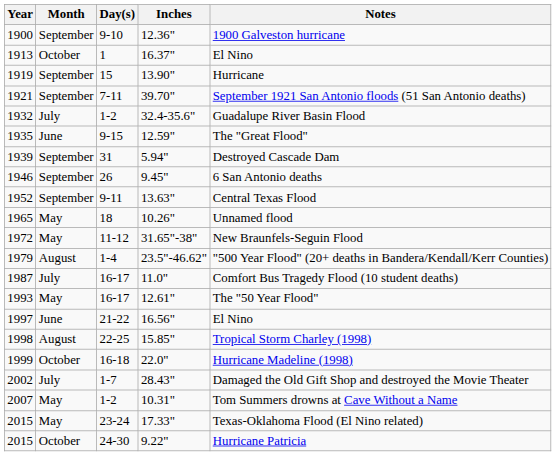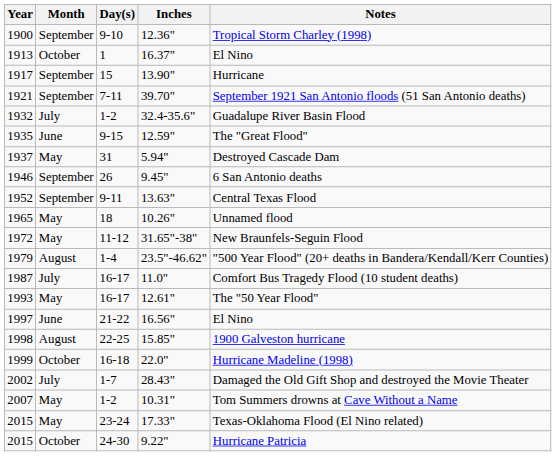 <table class="wikitable">
 <tr>
 <th>Year</th>
 <th>Month</th>
 <th>Day(s)</th>
 <th>Inches</th>
 <th>Notes</th>
 </tr>
 <tr>
 <td>1900</td>
 <td>September</td>
 <td>9-10</td>
 <td>12.36"</td>
-<td><a href='#'>1900 Galveston hurricane</a></td>
+<td><a href='#'>Tropical Storm Charley (1998)</a></td>
 </tr>
 <tr>
 <td>1913</td>
 <td>October</td>
 <td>1</td>
 <td>16.37"</td>
 <td>El Nino</td>
 </tr>
 <tr>
-<td>1919</td>
+<td>1917</td>
 <td>September</td>
 <td>15</td>
 <td>13.90"</td>
 <td>Hurricane</td>
 </tr>
 <tr>
 <td>1921</td>
 <td>September</td>
 <td>7-11</td>
 <td>39.70"</td>
 <td><a href='#'>September 1921 San Antonio floods</a> (51 San Antonio deaths)</td>
 </tr>
 <tr>
 <td>1932</td>
 <td>July</td>
 <td>1-2</td>
 <td>32.4-35.6"</td>
 <td>Guadalupe River Basin Flood</td>
 </tr>
 <tr>
 <td>1935</td>
 <td>June</td>
 <td>9-15</td>
 <td>12.59"</td>
 <td>The "Great Flood"</td>
 </tr>
 <tr>
-<td>1939</td>
-<td>September</td>
+<td>1937</td>
+<td>May</td>
 <td>31</td>
 <td>5.94"</td>
 <td>Destroyed Cascade Dam</td>
 </tr>
 <tr>
 <td>1946</td>
 <td>September</td>
 <td>26</td>
 <td>9.45"</td>
 <td>6 San Antonio deaths</td>
 </tr>
 <tr>
 <td>1952</td>
 <td>September</td>
 <td>9-11</td>
 <td>13.63"</td>
 <td>Central Texas Flood</td>
 </tr>
 <tr>
 <td>1965</td>
 <td>May</td>
 <td>18</td>
 <td>10.26"</td>
 <td>Unnamed flood</td>
 </tr>
 <tr>
 <td>1972</td>
 <td>May</td>
 <td>11-12</td>
 <td>31.65"-38"</td>
 <td>New Braunfels-Seguin Flood</td>
 </tr>
 <tr>
 <td>1979</td>
 <td>August</td>
 <td>1-4</td>
 <td>23.5"-46.62"</td>
 <td>"500 Year Flood" (20+ deaths in Bandera/Kendall/Kerr Counties)</td>
 </tr>
 <tr>
 <td>1987</td>
 <td>July</td>
 <td>16-17</td>
 <td>11.0"</td>
 <td>Comfort Bus Tragedy Flood (10 student deaths)</td>
 </tr>
 <tr>
 <td>1993</td>
 <td>May</td>
 <td>16-17</td>
 <td>12.61"</td>
 <td>The "50 Year Flood"</td>
 </tr>
 <tr>
 <td>1997</td>
 <td>June</td>
 <td>21-22</td>
 <td>16.56"</td>
 <td>El Nino</td>
 </tr>
 <tr>
 <td>1998</td>
 <td>August</td>
 <td>22-25</td>
 <td>15.85"</td>
-<td><a href='#'>Tropical Storm Charley (1998)</a></td>
+<td><a href='#'>1900 Galveston hurricane</a></td>
 </tr>
 <tr>
 <td>1999</td>
 <td>October</td>
 <td>16-18</td>
 <td>22.0"</td>
 <td><a href='#'>Hurricane Madeline (1998)</a></td>
 </tr>
 <tr>
 <td>2002</td>
 <td>July</td>
 <td>1-7</td>
 <td>28.43"</td>
 <td>Damaged the Old Gift Shop and destroyed the Movie Theater</td>
 </tr>
 <tr>
 <td>2007</td>
 <td>May</td>
 <td>1-2</td>
 <td>10.31"</td>
 <td>Tom Summers drowns at <a href='#'>Cave Without a Name</a></td>
 </tr>
 <tr>
 <td>2015</td>
 <td>May</td>
 <td>23-24</td>
 <td>17.33"</td>
 <td>Texas-Oklahoma Flood (El Nino related)</td>
 </tr>
 <tr>
 <td>2015</td>
 <td>October</td>
 <td>24-30</td>
 <td>9.22"</td>
 <td><a href='#'>Hurricane Patricia</a></td>
 </tr>
 </table>
